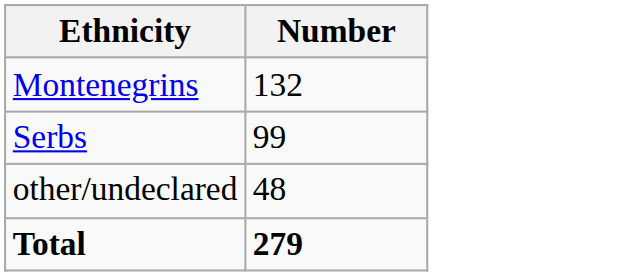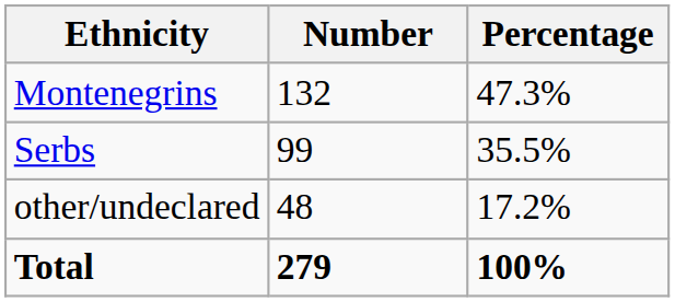 <table class="wikitable">
 <tr>
 <th width="100px">Ethnicity</th>
 <th width="80px">Number</th>
+<th width="80px">Percentage</th>
 </tr>
 <tr>
 <td><a href='#'>Montenegrins</a></td>
 <td>132</td>
+<td>47.3%</td>
 </tr>
 <tr>
 <td><a href='#'>Serbs</a></td>
 <td>99</td>
+<td>35.5%</td>
 </tr>
 <tr>
 <td>other/undeclared</td>
 <td>48</td>
+<td>17.2%</td>
 </tr>
 <tr>
 <td><strong>Total</strong></td>
 <td><strong>279</strong></td>
+<td><strong>100%</strong></td>
 </tr>
 </table>
